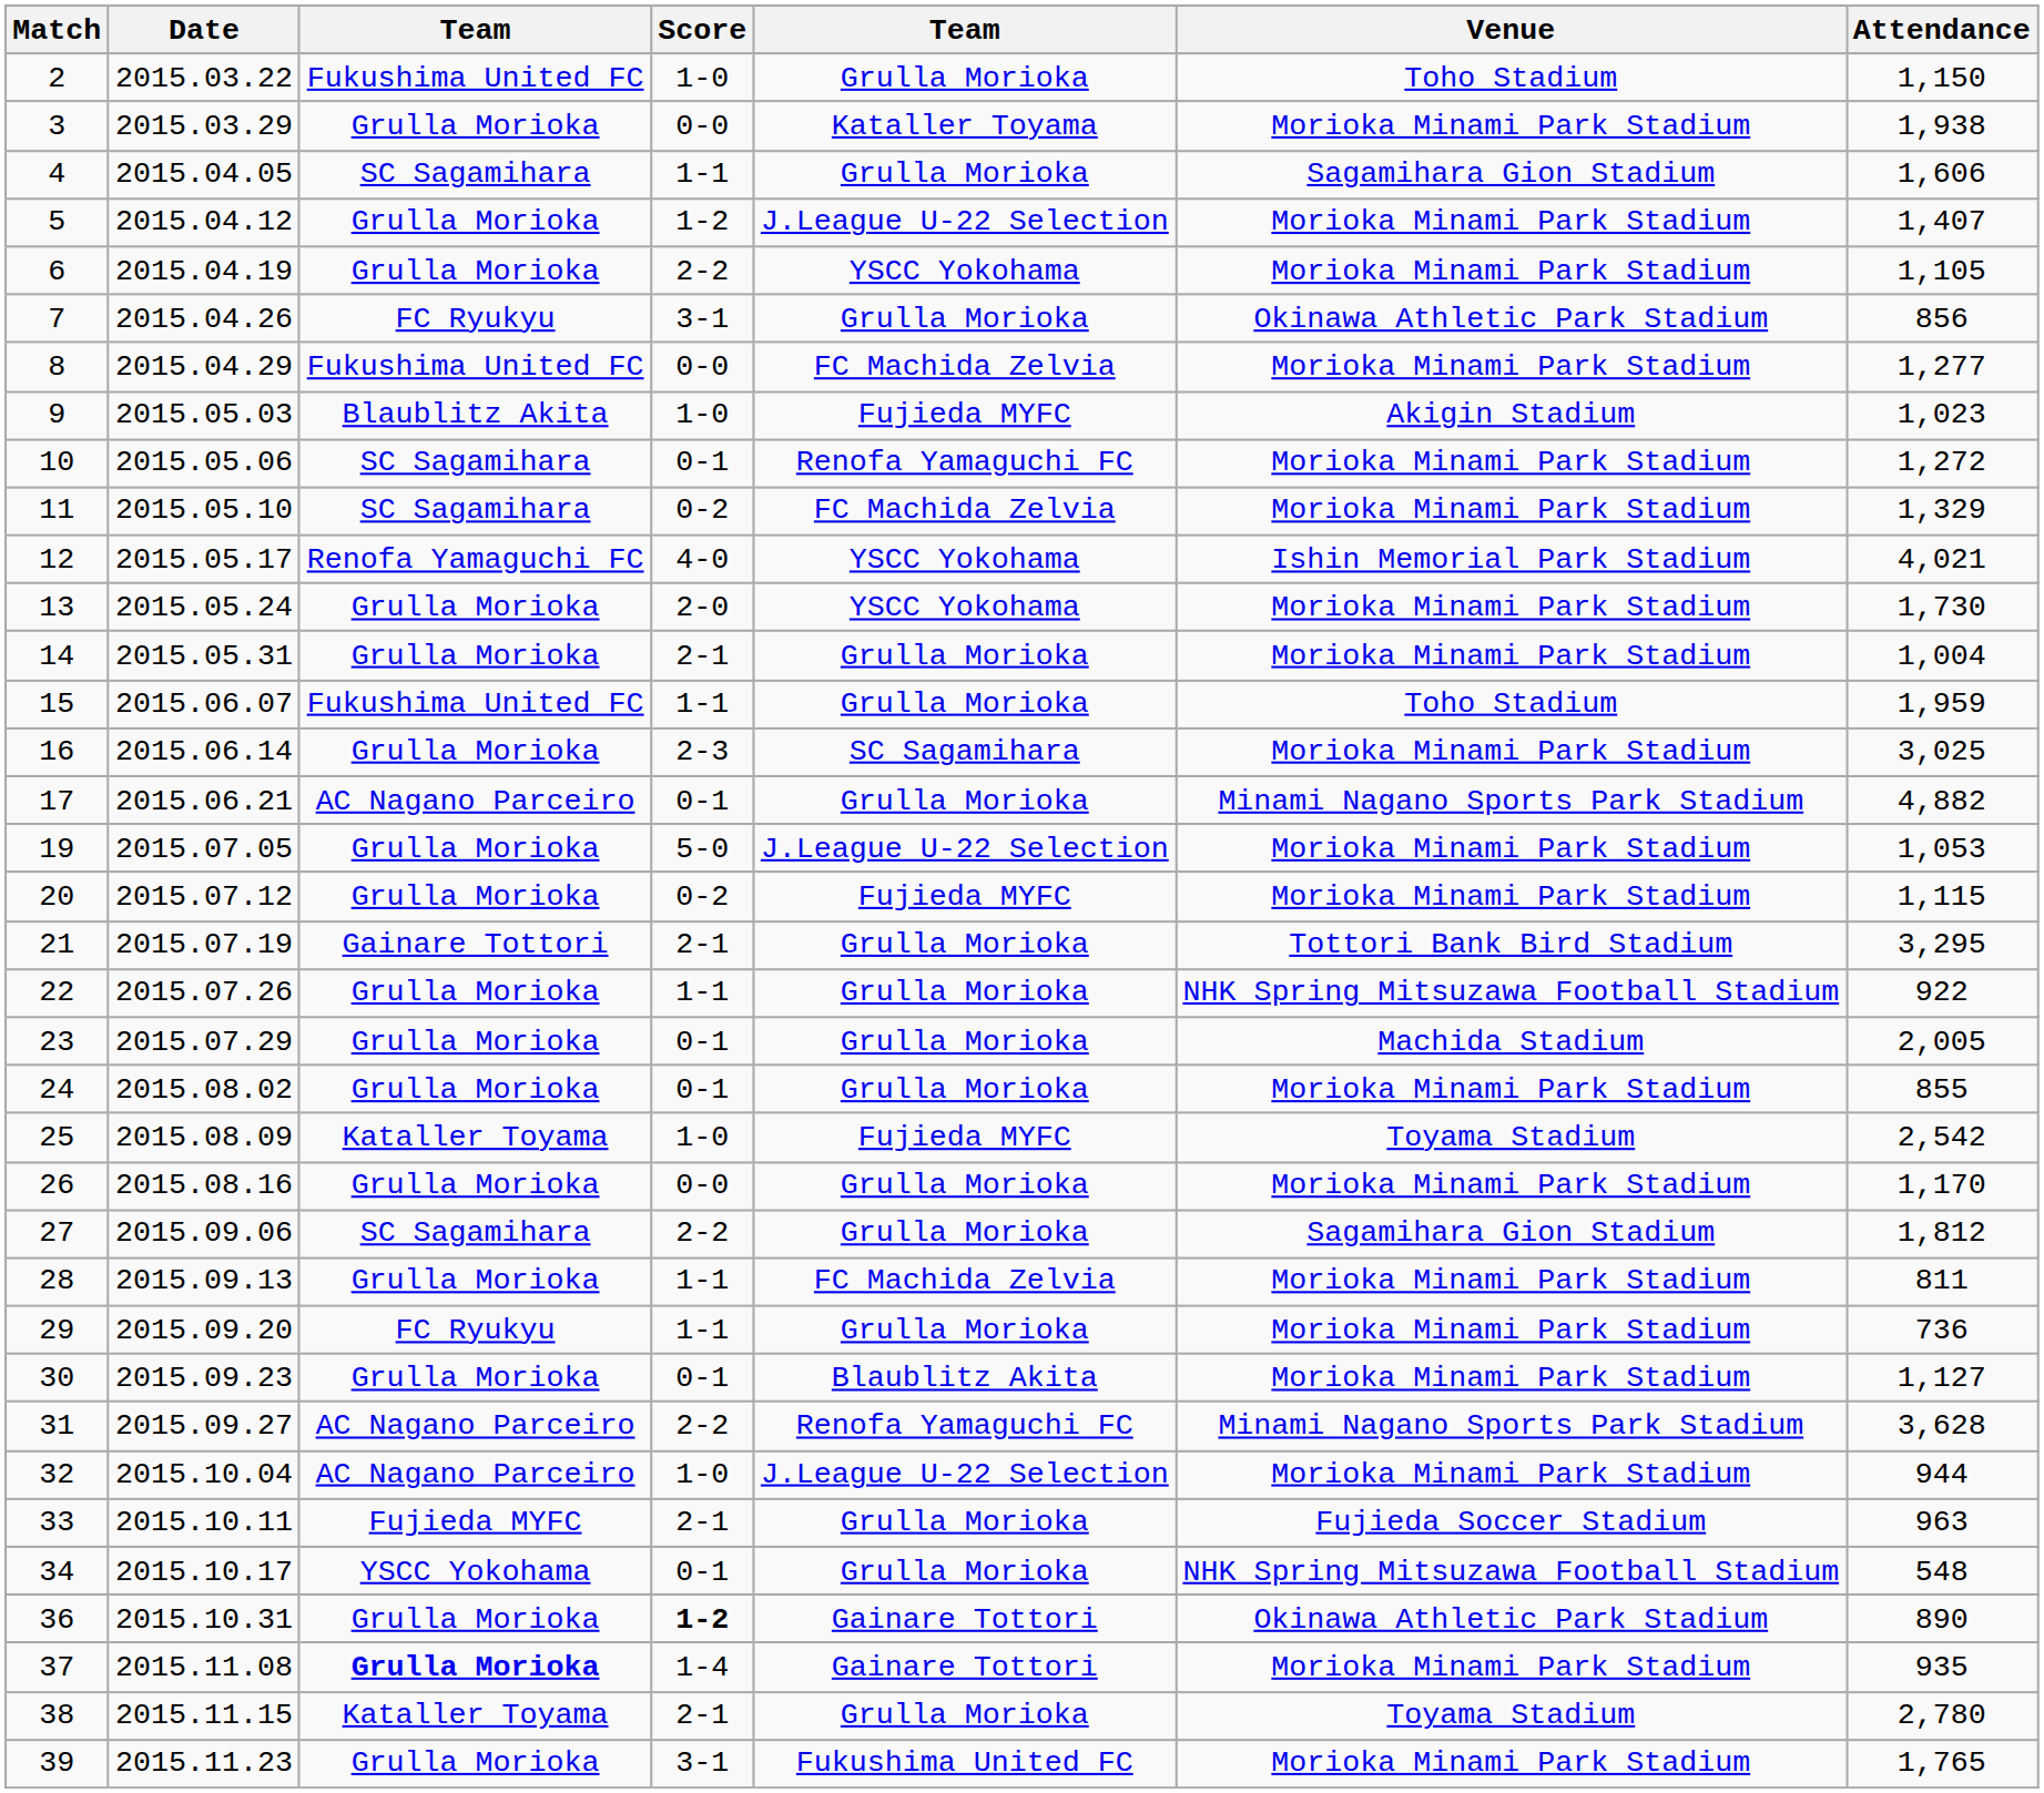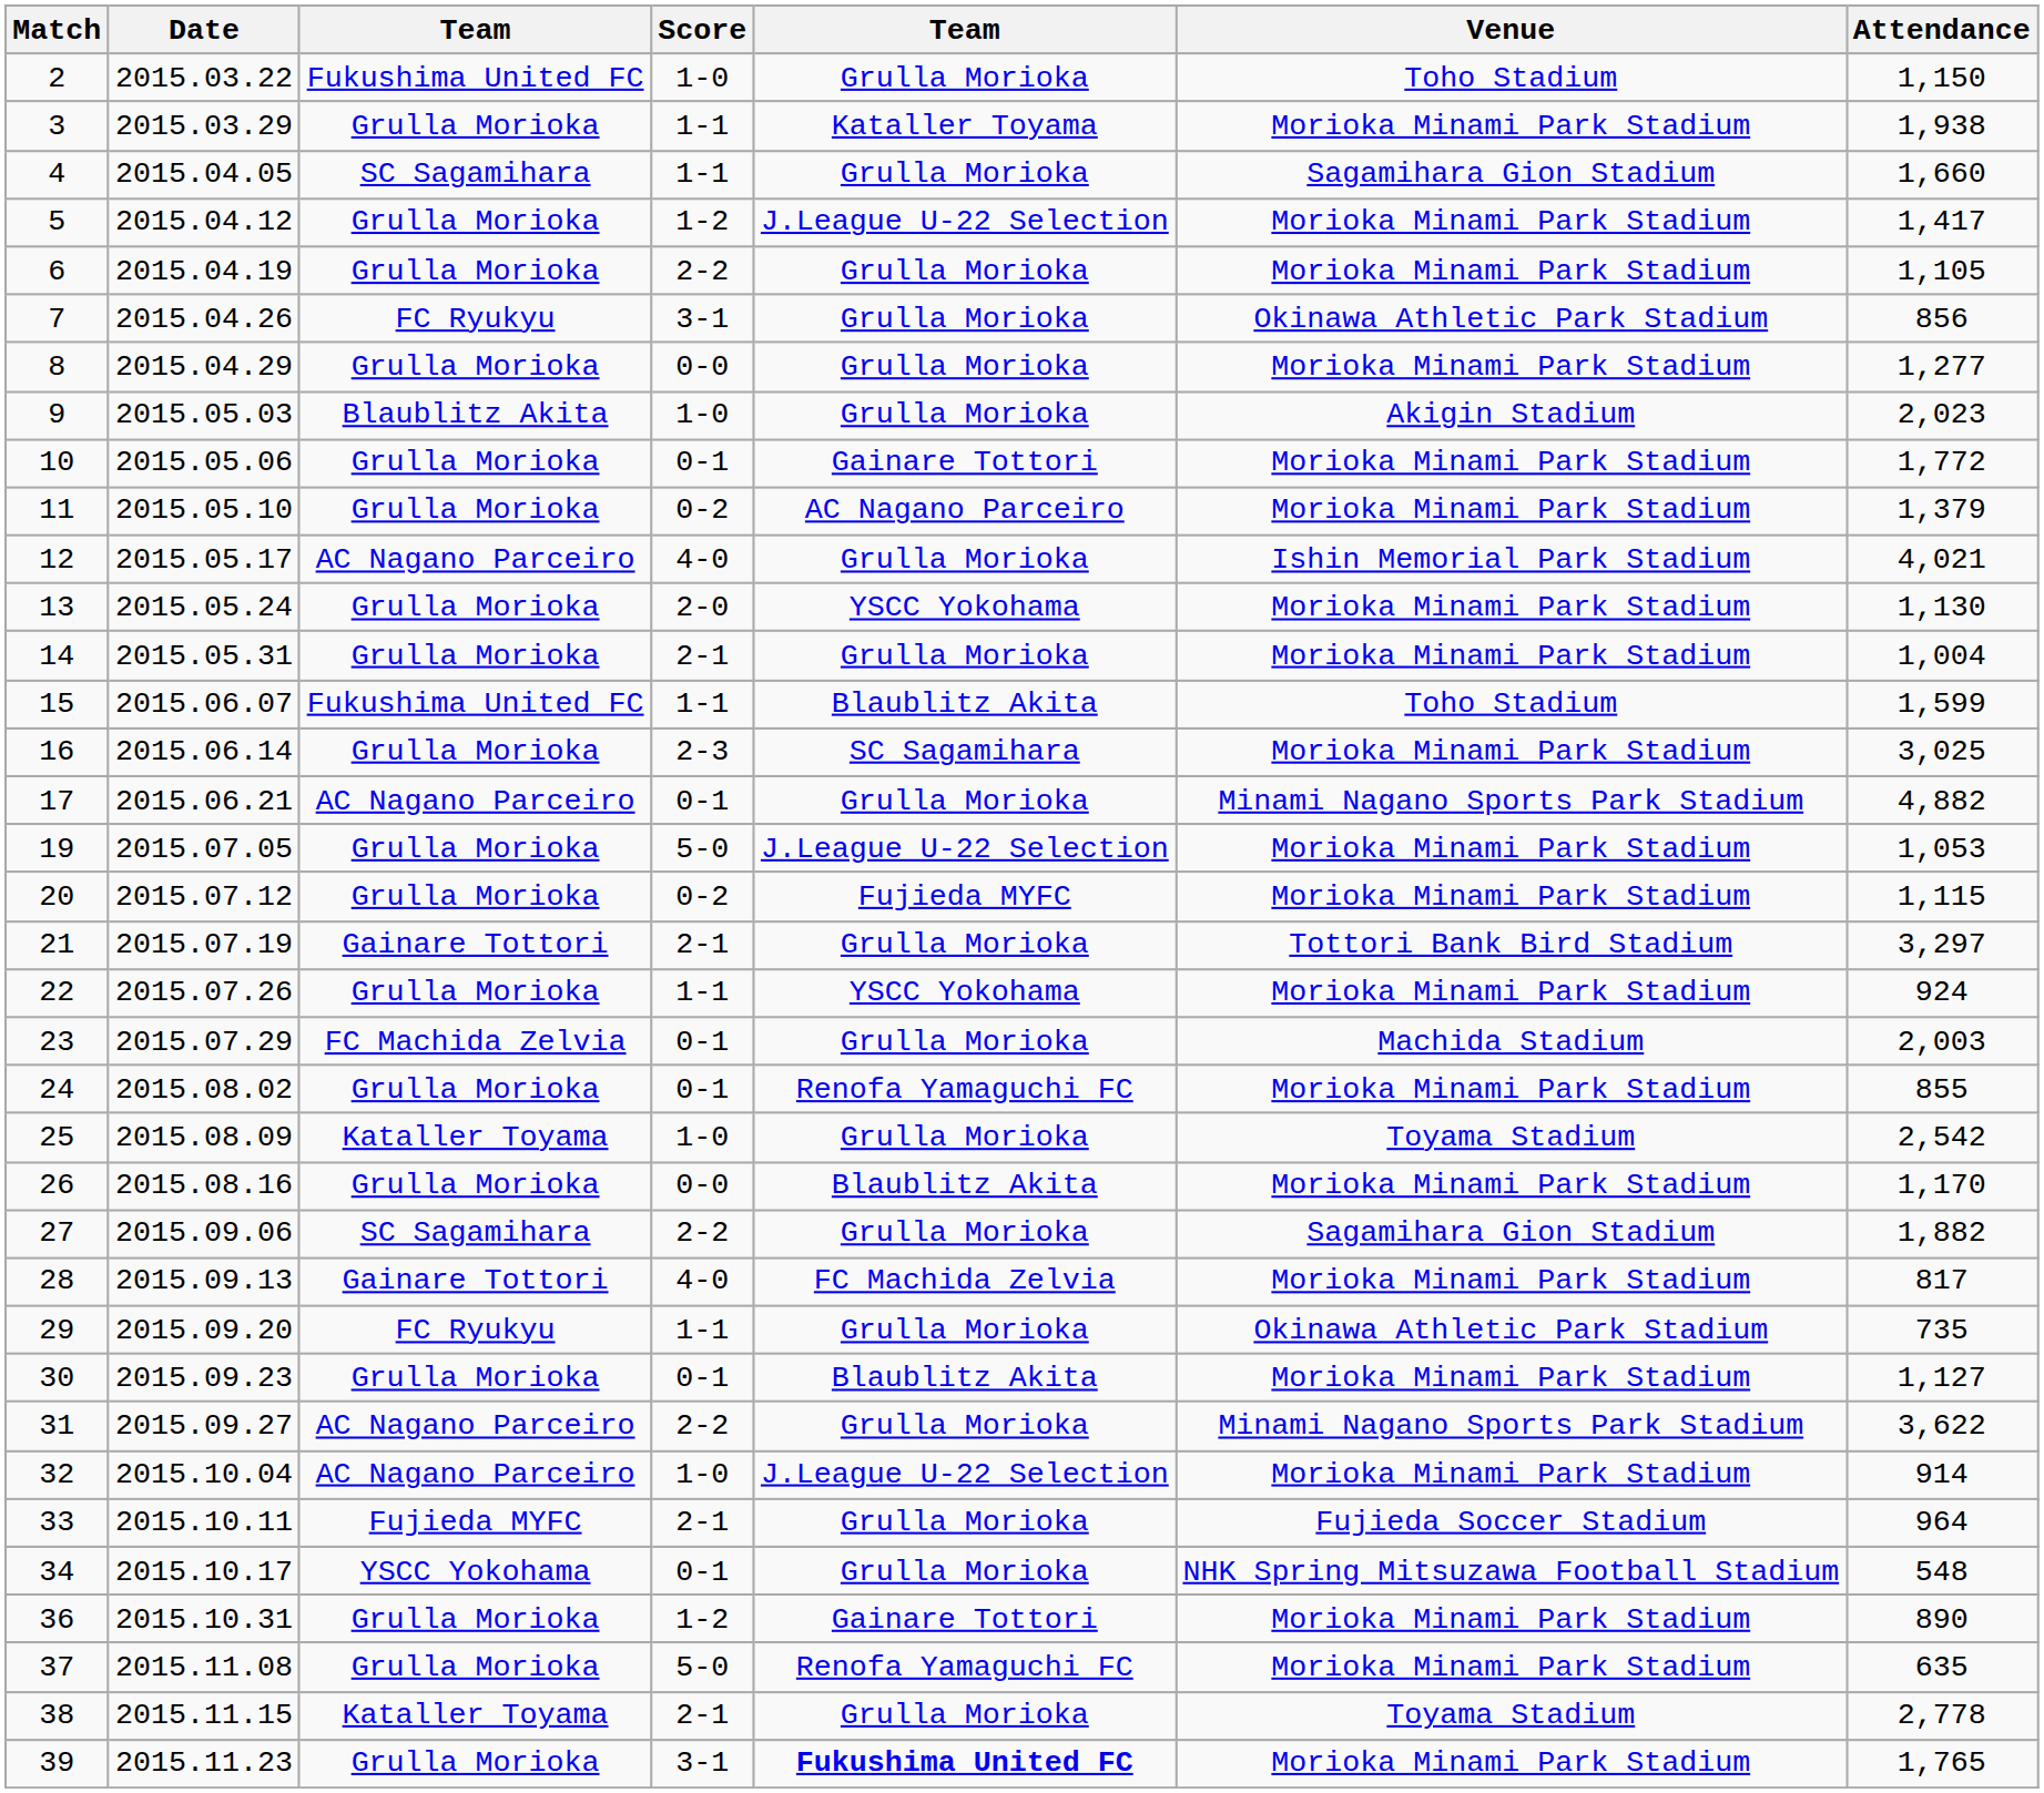 <table class="wikitable" style="text-align:center;">
 <tr>
 <th>Match</th>
 <th>Date</th>
 <th>Team</th>
 <th>Score</th>
 <th>Team</th>
 <th>Venue</th>
 <th>Attendance</th>
 </tr>
 <tr>
 <td>2</td>
 <td>2015.03.22</td>
 <td><a href='#'>Fukushima United FC</a></td>
 <td>1-0</td>
 <td><a href='#'>Grulla Morioka</a></td>
 <td><a href='#'>Toho Stadium</a></td>
 <td>1,150</td>
 </tr>
 <tr>
 <td>3</td>
 <td>2015.03.29</td>
 <td><a href='#'>Grulla Morioka</a></td>
-<td>0-0</td>
+<td>1-1</td>
 <td><a href='#'>Kataller Toyama</a></td>
 <td><a href='#'>Morioka Minami Park Stadium</a></td>
 <td>1,938</td>
 </tr>
 <tr>
 <td>4</td>
 <td>2015.04.05</td>
 <td><a href='#'>SC Sagamihara</a></td>
 <td>1-1</td>
 <td><a href='#'>Grulla Morioka</a></td>
 <td><a href='#'>Sagamihara Gion Stadium</a></td>
-<td>1,606</td>
+<td>1,660</td>
 </tr>
 <tr>
 <td>5</td>
 <td>2015.04.12</td>
 <td><a href='#'>Grulla Morioka</a></td>
 <td>1-2</td>
 <td><a href='#'>J.League U-22 Selection</a></td>
 <td><a href='#'>Morioka Minami Park Stadium</a></td>
-<td>1,407</td>
+<td>1,417</td>
 </tr>
 <tr>
 <td>6</td>
 <td>2015.04.19</td>
 <td><a href='#'>Grulla Morioka</a></td>
 <td>2-2</td>
-<td><a href='#'>YSCC Yokohama</a></td>
+<td><a href='#'>Grulla Morioka</a></td>
 <td><a href='#'>Morioka Minami Park Stadium</a></td>
 <td>1,105</td>
 </tr>
 <tr>
 <td>7</td>
 <td>2015.04.26</td>
 <td><a href='#'>FC Ryukyu</a></td>
 <td>3-1</td>
 <td><a href='#'>Grulla Morioka</a></td>
 <td><a href='#'>Okinawa Athletic Park Stadium</a></td>
 <td>856</td>
 </tr>
 <tr>
 <td>8</td>
 <td>2015.04.29</td>
-<td><a href='#'>Fukushima United FC</a></td>
+<td><a href='#'>Grulla Morioka</a></td>
 <td>0-0</td>
-<td><a href='#'>FC Machida Zelvia</a></td>
+<td><a href='#'>Grulla Morioka</a></td>
 <td><a href='#'>Morioka Minami Park Stadium</a></td>
 <td>1,277</td>
 </tr>
 <tr>
 <td>9</td>
 <td>2015.05.03</td>
 <td><a href='#'>Blaublitz Akita</a></td>
 <td>1-0</td>
-<td><a href='#'>Fujieda MYFC</a></td>
+<td><a href='#'>Grulla Morioka</a></td>
 <td><a href='#'>Akigin Stadium</a></td>
-<td>1,023</td>
+<td>2,023</td>
 </tr>
 <tr>
 <td>10</td>
 <td>2015.05.06</td>
-<td><a href='#'>SC Sagamihara</a></td>
+<td><a href='#'>Grulla Morioka</a></td>
 <td>0-1</td>
-<td><a href='#'>Renofa Yamaguchi FC</a></td>
+<td><a href='#'>Gainare Tottori</a></td>
 <td><a href='#'>Morioka Minami Park Stadium</a></td>
-<td>1,272</td>
+<td>1,772</td>
 </tr>
 <tr>
 <td>11</td>
 <td>2015.05.10</td>
-<td><a href='#'>SC Sagamihara</a></td>
+<td><a href='#'>Grulla Morioka</a></td>
 <td>0-2</td>
-<td><a href='#'>FC Machida Zelvia</a></td>
+<td><a href='#'>AC Nagano Parceiro</a></td>
 <td><a href='#'>Morioka Minami Park Stadium</a></td>
-<td>1,329</td>
+<td>1,379</td>
 </tr>
 <tr>
 <td>12</td>
 <td>2015.05.17</td>
-<td><a href='#'>Renofa Yamaguchi FC</a></td>
+<td><a href='#'>AC Nagano Parceiro</a></td>
 <td>4-0</td>
-<td><a href='#'>YSCC Yokohama</a></td>
+<td><a href='#'>Grulla Morioka</a></td>
 <td><a href='#'>Ishin Memorial Park Stadium</a></td>
 <td>4,021</td>
 </tr>
 <tr>
 <td>13</td>
 <td>2015.05.24</td>
 <td><a href='#'>Grulla Morioka</a></td>
 <td>2-0</td>
 <td><a href='#'>YSCC Yokohama</a></td>
 <td><a href='#'>Morioka Minami Park Stadium</a></td>
-<td>1,730</td>
+<td>1,130</td>
 </tr>
 <tr>
 <td>14</td>
 <td>2015.05.31</td>
 <td><a href='#'>Grulla Morioka</a></td>
 <td>2-1</td>
 <td><a href='#'>Grulla Morioka</a></td>
 <td><a href='#'>Morioka Minami Park Stadium</a></td>
 <td>1,004</td>
 </tr>
 <tr>
 <td>15</td>
 <td>2015.06.07</td>
 <td><a href='#'>Fukushima United FC</a></td>
 <td>1-1</td>
-<td><a href='#'>Grulla Morioka</a></td>
+<td><a href='#'>Blaublitz Akita</a></td>
 <td><a href='#'>Toho Stadium</a></td>
-<td>1,959</td>
+<td>1,599</td>
 </tr>
 <tr>
 <td>16</td>
 <td>2015.06.14</td>
 <td><a href='#'>Grulla Morioka</a></td>
 <td>2-3</td>
 <td><a href='#'>SC Sagamihara</a></td>
 <td><a href='#'>Morioka Minami Park Stadium</a></td>
 <td>3,025</td>
 </tr>
 <tr>
 <td>17</td>
 <td>2015.06.21</td>
 <td><a href='#'>AC Nagano Parceiro</a></td>
 <td>0-1</td>
 <td><a href='#'>Grulla Morioka</a></td>
 <td><a href='#'>Minami Nagano Sports Park Stadium</a></td>
 <td>4,882</td>
 </tr>
 <tr>
 <td>19</td>
 <td>2015.07.05</td>
 <td><a href='#'>Grulla Morioka</a></td>
 <td>5-0</td>
 <td><a href='#'>J.League U-22 Selection</a></td>
 <td><a href='#'>Morioka Minami Park Stadium</a></td>
 <td>1,053</td>
 </tr>
 <tr>
 <td>20</td>
 <td>2015.07.12</td>
 <td><a href='#'>Grulla Morioka</a></td>
 <td>0-2</td>
 <td><a href='#'>Fujieda MYFC</a></td>
 <td><a href='#'>Morioka Minami Park Stadium</a></td>
 <td>1,115</td>
 </tr>
 <tr>
 <td>21</td>
 <td>2015.07.19</td>
 <td><a href='#'>Gainare Tottori</a></td>
 <td>2-1</td>
 <td><a href='#'>Grulla Morioka</a></td>
 <td><a href='#'>Tottori Bank Bird Stadium</a></td>
-<td>3,295</td>
+<td>3,297</td>
 </tr>
 <tr>
 <td>22</td>
 <td>2015.07.26</td>
 <td><a href='#'>Grulla Morioka</a></td>
 <td>1-1</td>
-<td><a href='#'>Grulla Morioka</a></td>
-<td><a href='#'>NHK Spring Mitsuzawa Football Stadium</a></td>
-<td>922</td>
+<td><a href='#'>YSCC Yokohama</a></td>
+<td><a href='#'>Morioka Minami Park Stadium</a></td>
+<td>924</td>
 </tr>
 <tr>
 <td>23</td>
 <td>2015.07.29</td>
-<td><a href='#'>Grulla Morioka</a></td>
+<td><a href='#'>FC Machida Zelvia</a></td>
 <td>0-1</td>
 <td><a href='#'>Grulla Morioka</a></td>
 <td><a href='#'>Machida Stadium</a></td>
-<td>2,005</td>
+<td>2,003</td>
 </tr>
 <tr>
 <td>24</td>
 <td>2015.08.02</td>
 <td><a href='#'>Grulla Morioka</a></td>
 <td>0-1</td>
-<td><a href='#'>Grulla Morioka</a></td>
+<td><a href='#'>Renofa Yamaguchi FC</a></td>
 <td><a href='#'>Morioka Minami Park Stadium</a></td>
 <td>855</td>
 </tr>
 <tr>
 <td>25</td>
 <td>2015.08.09</td>
 <td><a href='#'>Kataller Toyama</a></td>
 <td>1-0</td>
-<td><a href='#'>Fujieda MYFC</a></td>
+<td><a href='#'>Grulla Morioka</a></td>
 <td><a href='#'>Toyama Stadium</a></td>
 <td>2,542</td>
 </tr>
 <tr>
 <td>26</td>
 <td>2015.08.16</td>
 <td><a href='#'>Grulla Morioka</a></td>
 <td>0-0</td>
-<td><a href='#'>Grulla Morioka</a></td>
+<td><a href='#'>Blaublitz Akita</a></td>
 <td><a href='#'>Morioka Minami Park Stadium</a></td>
 <td>1,170</td>
 </tr>
 <tr>
 <td>27</td>
 <td>2015.09.06</td>
 <td><a href='#'>SC Sagamihara</a></td>
 <td>2-2</td>
 <td><a href='#'>Grulla Morioka</a></td>
 <td><a href='#'>Sagamihara Gion Stadium</a></td>
-<td>1,812</td>
+<td>1,882</td>
 </tr>
 <tr>
 <td>28</td>
 <td>2015.09.13</td>
-<td><a href='#'>Grulla Morioka</a></td>
-<td>1-1</td>
+<td><a href='#'>Gainare Tottori</a></td>
+<td>4-0</td>
 <td><a href='#'>FC Machida Zelvia</a></td>
 <td><a href='#'>Morioka Minami Park Stadium</a></td>
-<td>811</td>
+<td>817</td>
 </tr>
 <tr>
 <td>29</td>
 <td>2015.09.20</td>
 <td><a href='#'>FC Ryukyu</a></td>
 <td>1-1</td>
 <td><a href='#'>Grulla Morioka</a></td>
-<td><a href='#'>Morioka Minami Park Stadium</a></td>
-<td>736</td>
+<td><a href='#'>Okinawa Athletic Park Stadium</a></td>
+<td>735</td>
 </tr>
 <tr>
 <td>30</td>
 <td>2015.09.23</td>
 <td><a href='#'>Grulla Morioka</a></td>
 <td>0-1</td>
 <td><a href='#'>Blaublitz Akita</a></td>
 <td><a href='#'>Morioka Minami Park Stadium</a></td>
 <td>1,127</td>
 </tr>
 <tr>
 <td>31</td>
 <td>2015.09.27</td>
 <td><a href='#'>AC Nagano Parceiro</a></td>
 <td>2-2</td>
-<td><a href='#'>Renofa Yamaguchi FC</a></td>
+<td><a href='#'>Grulla Morioka</a></td>
 <td><a href='#'>Minami Nagano Sports Park Stadium</a></td>
-<td>3,628</td>
+<td>3,622</td>
 </tr>
 <tr>
 <td>32</td>
 <td>2015.10.04</td>
 <td><a href='#'>AC Nagano Parceiro</a></td>
 <td>1-0</td>
 <td><a href='#'>J.League U-22 Selection</a></td>
 <td><a href='#'>Morioka Minami Park Stadium</a></td>
-<td>944</td>
+<td>914</td>
 </tr>
 <tr>
 <td>33</td>
 <td>2015.10.11</td>
 <td><a href='#'>Fujieda MYFC</a></td>
 <td>2-1</td>
 <td><a href='#'>Grulla Morioka</a></td>
 <td><a href='#'>Fujieda Soccer Stadium</a></td>
-<td>963</td>
+<td>964</td>
 </tr>
 <tr>
 <td>34</td>
 <td>2015.10.17</td>
 <td><a href='#'>YSCC Yokohama</a></td>
 <td>0-1</td>
 <td><a href='#'>Grulla Morioka</a></td>
 <td><a href='#'>NHK Spring Mitsuzawa Football Stadium</a></td>
 <td>548</td>
 </tr>
 <tr>
 <td>36</td>
 <td>2015.10.31</td>
 <td><a href='#'>Grulla Morioka</a></td>
-<td><strong>1-2</strong></td>
+<td>1-2</td>
 <td><a href='#'>Gainare Tottori</a></td>
-<td><a href='#'>Okinawa Athletic Park Stadium</a></td>
+<td><a href='#'>Morioka Minami Park Stadium</a></td>
 <td>890</td>
 </tr>
 <tr>
 <td>37</td>
 <td>2015.11.08</td>
-<td><strong><a href='#'>Grulla Morioka</a></strong></td>
-<td>1-4</td>
-<td><a href='#'>Gainare Tottori</a></td>
+<td><a href='#'>Grulla Morioka</a></td>
+<td>5-0</td>
+<td><a href='#'>Renofa Yamaguchi FC</a></td>
 <td><a href='#'>Morioka Minami Park Stadium</a></td>
-<td>935</td>
+<td>635</td>
 </tr>
 <tr>
 <td>38</td>
 <td>2015.11.15</td>
 <td><a href='#'>Kataller Toyama</a></td>
 <td>2-1</td>
 <td><a href='#'>Grulla Morioka</a></td>
 <td><a href='#'>Toyama Stadium</a></td>
-<td>2,780</td>
+<td>2,778</td>
 </tr>
 <tr>
 <td>39</td>
 <td>2015.11.23</td>
 <td><a href='#'>Grulla Morioka</a></td>
 <td>3-1</td>
-<td><a href='#'>Fukushima United FC</a></td>
+<td><strong><a href='#'>Fukushima United FC</a></strong></td>
 <td><a href='#'>Morioka Minami Park Stadium</a></td>
 <td>1,765</td>
 </tr>
 </table>
